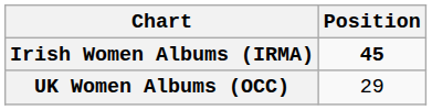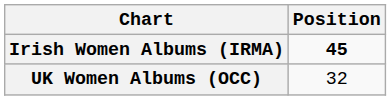 <table class="wikitable plainrowheaders" style="text-align:center;">
 <tr>
 <th scope="col">Chart</th>
 <th scope="col">Position</th>
 </tr>
 <tr>
 <th scope="row">Irish Women Albums (IRMA)</th>
 <td><strong>45</strong></td>
 </tr>
 <tr>
 <th scope="row">UK Women Albums (OCC)<br></th>
-<td>29</td>
+<td>32</td>
 </tr>
 </table>
